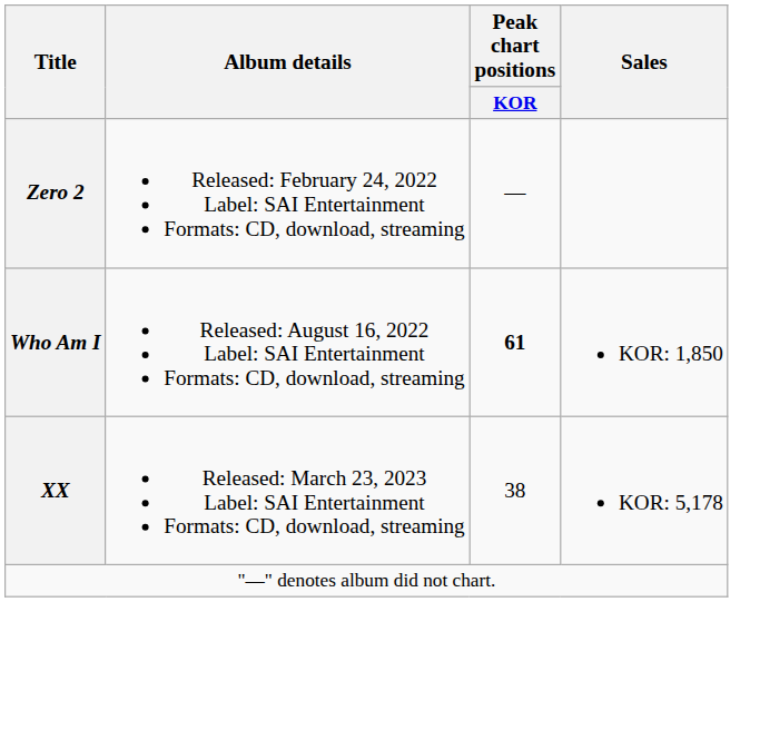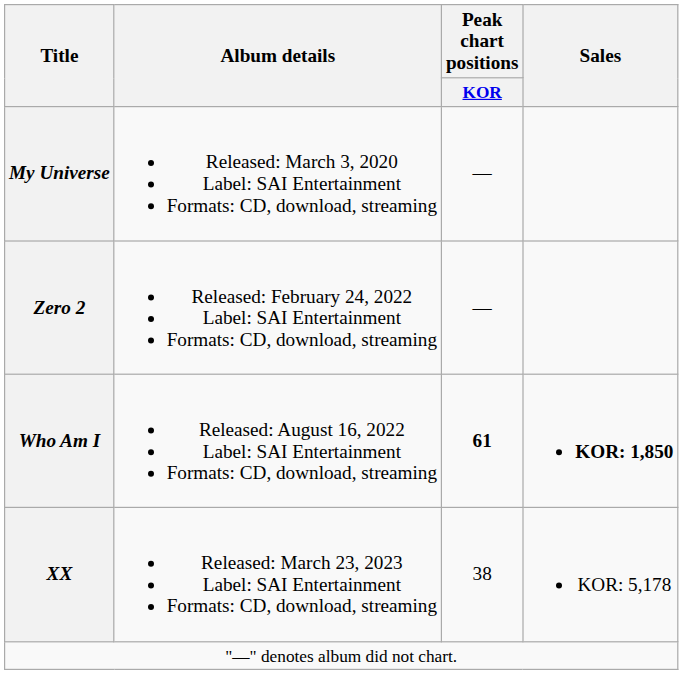 <table class="wikitable plainrowheaders" style="text-align:center">
 <tr>
 <th scope="col" rowspan="2">Title</th>
 <th scope="col" rowspan="2">Album details</th>
 <th scope="col">Peak chart positions</th>
 <th scope="col" rowspan="2">Sales</th>
 </tr>
 <tr>
 <th scope="col" style="width:2.5em;font-size:90%"><a href='#'>KOR</a><br></th>
 </tr>
 <tr>
+<th scope="row"><em>My Universe</em></th>
+<td><br><ul><li>Released: March 3, 2020</li><li>Label: SAI Entertainment</li><li>Formats: CD, download, streaming</li></ul></td>
+<td>—</td>
+<td></td>
+</tr>
+<tr>
 <th scope="row"><em>Zero 2</em></th>
 <td><br><ul><li>Released: February 24, 2022</li><li>Label: SAI Entertainment</li><li>Formats: CD, download, streaming</li></ul></td>
 <td>—</td>
 <td></td>
 </tr>
 <tr>
 <th scope="row"><em>Who Am I</em></th>
 <td><br><ul><li>Released: August 16, 2022</li><li>Label: SAI Entertainment</li><li>Formats: CD, download, streaming</li></ul></td>
 <td><strong>61</strong></td>
-<td><br><ul><li>KOR: 1,850</li></ul></td>
+<td><strong><br><ul><li>KOR: 1,850</li></ul></strong></td>
 </tr>
 <tr>
 <th scope="row"><em>XX</em></th>
 <td><br><ul><li>Released: March 23, 2023</li><li>Label: SAI Entertainment</li><li>Formats: CD, download, streaming</li></ul></td>
 <td>38</td>
 <td><br><ul><li>KOR: 5,178</li></ul></td>
 </tr>
 <tr>
 <td colspan="4" style="font-size:90%">"—" denotes album did not chart.</td>
 </tr>
 </table>
